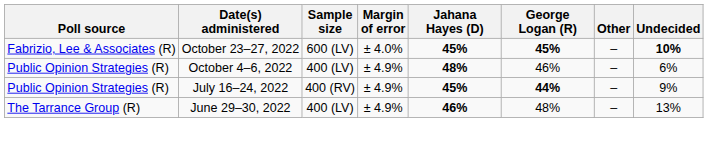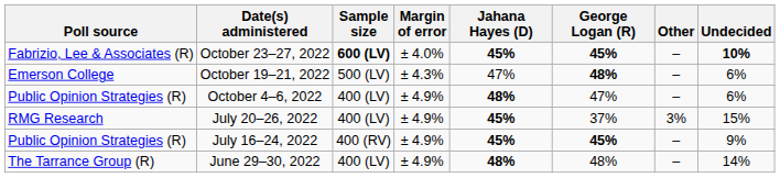 <table class="wikitable" style="font-size:90%;text-align:center;">
 <tr valign=bottom>
 <th>Poll source</th>
 <th>Date(s)<br>administered</th>
 <th>Sample<br>size</th>
 <th>Margin<br>of error</th>
 <th style="width:100px;">Jahana<br>Hayes (D)</th>
 <th style="width:100px;">George<br>Logan (R)</th>
 <th>Other</th>
 <th>Undecided</th>
 </tr>
 <tr>
 <td style="text-align:left;"><a href='#'>Fabrizio, Lee & Associates</a> (R)</td>
 <td>October 23–27, 2022</td>
-<td>600 (LV)</td>
+<td><strong>600 (LV)</strong></td>
 <td>± 4.0%</td>
 <td><strong>45%</strong></td>
 <td><strong>45%</strong></td>
 <td>–</td>
 <td><strong>10%</strong></td>
 </tr>
 <tr>
+<td style="text-align:left;"><a href='#'>Emerson College</a></td>
+<td>October 19–21, 2022</td>
+<td>500 (LV)</td>
+<td>± 4.3%</td>
+<td>47%</td>
+<td><strong>48%</strong></td>
+<td>–</td>
+<td>6%</td>
+</tr>
+<tr>
 <td style="text-align:left;"><a href='#'>Public Opinion Strategies</a> (R)</td>
 <td>October 4–6, 2022</td>
 <td>400 (LV)</td>
 <td>± 4.9%</td>
 <td><strong>48%</strong></td>
-<td>46%</td>
+<td>47%</td>
 <td>–</td>
 <td>6%</td>
+</tr>
+<tr>
+<td style="text-align:left;"><a href='#'>RMG Research</a></td>
+<td>July 20–26, 2022</td>
+<td>400 (LV)</td>
+<td>± 4.9%</td>
+<td><strong>45%</strong></td>
+<td>37%</td>
+<td>3%</td>
+<td>15%</td>
 </tr>
 <tr>
 <td style="text-align:left;"><a href='#'>Public Opinion Strategies</a> (R)</td>
 <td>July 16–24, 2022</td>
 <td>400 (RV)</td>
 <td>± 4.9%</td>
 <td><strong>45%</strong></td>
-<td><strong>44%</strong></td>
+<td><strong>45%</strong></td>
 <td>–</td>
 <td>9%</td>
 </tr>
 <tr>
 <td style="text-align:left;"><a href='#'>The Tarrance Group</a> (R)</td>
 <td>June 29–30, 2022</td>
 <td>400 (LV)</td>
 <td>± 4.9%</td>
-<td><strong>46%</strong></td>
+<td><strong>48%</strong></td>
 <td>48%</td>
 <td>–</td>
-<td>13%</td>
+<td>14%</td>
 </tr>
 </table>
